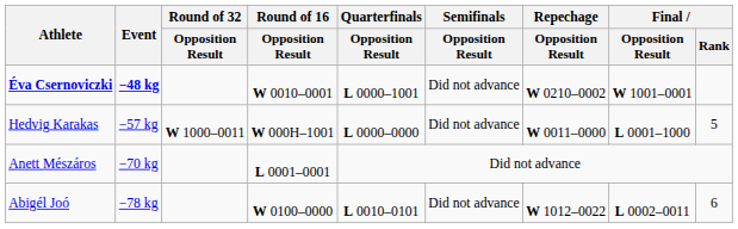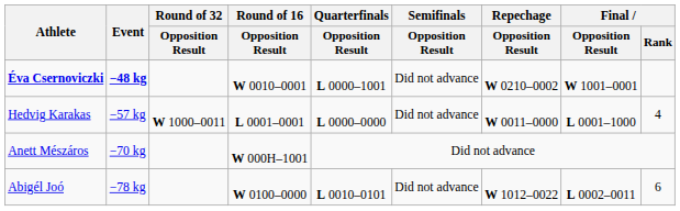 <table class=wikitable style="font-size:90%;">
 <tr>
 <th rowspan=2>Athlete</th>
 <th rowspan=2>Event</th>
 <th>Round of 32</th>
 <th>Round of 16</th>
 <th>Quarterfinals</th>
 <th>Semifinals</th>
 <th>Repechage</th>
 <th colspan=2>Final / </th>
 </tr>
 <tr style="font-size:95%">
 <th>Opposition<br>Result</th>
 <th>Opposition<br>Result</th>
 <th>Opposition<br>Result</th>
 <th>Opposition<br>Result</th>
 <th>Opposition<br>Result</th>
 <th>Opposition<br>Result</th>
 <th>Rank</th>
 </tr>
 <tr align=center>
 <td align=left><strong><a href='#'>Éva Csernoviczki</a></strong></td>
 <td align=left><strong><a href='#'>−48 kg</a></strong></td>
 <td></td>
 <td><br><strong>W</strong> 0010–0001</td>
 <td><br><strong>L</strong> 0000–1001</td>
 <td>Did not advance</td>
 <td><br><strong>W</strong> 0210–0002</td>
 <td><br><strong>W</strong> 1001–0001</td>
 <td></td>
 </tr>
 <tr align=center>
 <td align=left><a href='#'>Hedvig Karakas</a></td>
 <td align=left><a href='#'>−57 kg</a></td>
 <td><br><strong>W</strong> 1000–0011</td>
-<td><br><strong>W</strong> 000H–1001</td>
+<td><br><strong>L</strong> 0001–0001 </td>
 <td><br><strong>L</strong> 0000–0000 </td>
 <td>Did not advance</td>
 <td><br><strong>W</strong> 0011–0000</td>
 <td><br><strong>L</strong> 0001–1000</td>
-<td>5</td>
+<td>4</td>
 </tr>
 <tr align=center>
 <td align=left><a href='#'>Anett Mészáros</a></td>
 <td align=left><a href='#'>−70 kg</a></td>
 <td></td>
-<td><br><strong>L</strong> 0001–0001 </td>
+<td><br><strong>W</strong> 000H–1001</td>
 <td colspan=6>Did not advance</td>
 </tr>
 <tr align=center>
 <td align=left><a href='#'>Abigél Joó</a></td>
 <td align=left><a href='#'>−78 kg</a></td>
 <td></td>
 <td><br><strong>W</strong> 0100–0000</td>
 <td><br><strong>L</strong> 0010–0101</td>
 <td>Did not advance</td>
 <td><br><strong>W</strong> 1012–0022</td>
 <td><br><strong>L</strong> 0002–0011</td>
 <td>6</td>
 </tr>
 </table>
